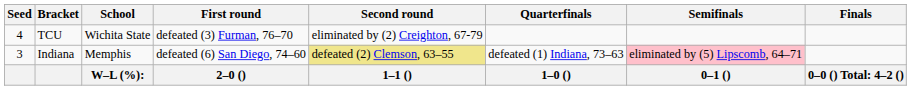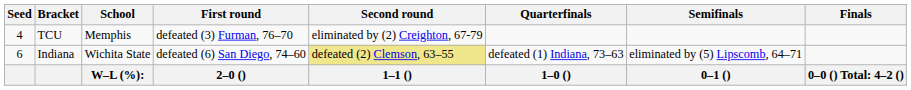 <table class="wikitable" style="white-space:nowrap; font-size:90%;">
 <tr>
 <th>Seed</th>
 <th>Bracket</th>
 <th>School</th>
 <th>First round</th>
 <th>Second round</th>
 <th>Quarterfinals</th>
 <th>Semifinals</th>
 <th>Finals</th>
 </tr>
 <tr>
 <td align=center>4</td>
 <td>TCU</td>
-<td>Wichita State</td>
+<td>Memphis</td>
 <td>defeated (3) <a href='#'>Furman</a>, 76–70</td>
 <td>eliminated by (2) <a href='#'>Creighton</a>, 67-79</td>
 <td></td>
 <td></td>
 <td></td>
 </tr>
 <tr>
-<td align=center>3</td>
+<td align=center>6</td>
 <td>Indiana</td>
-<td>Memphis</td>
+<td>Wichita State</td>
 <td>defeated (6) <a href='#'>San Diego</a>, 74–60</td>
 <td style="background: khaki;">defeated (2) <a href='#'>Clemson</a>, 63–55</td>
 <td>defeated (1) <a href='#'>Indiana</a>, 73–63</td>
-<td style="background: pink;">eliminated by (5) <a href='#'>Lipscomb</a>, 64–71</td>
+<td>eliminated by (5) <a href='#'>Lipscomb</a>, 64–71</td>
 <td></td>
 </tr>
 <tr>
 <th></th>
 <th></th>
 <th>W–L (%):</th>
 <th>2–0 ()</th>
 <th>1–1 ()</th>
 <th>1–0 ()</th>
 <th>0–1 ()</th>
 <th>0–0 () Total: 4–2 ()</th>
 </tr>
 </table>
